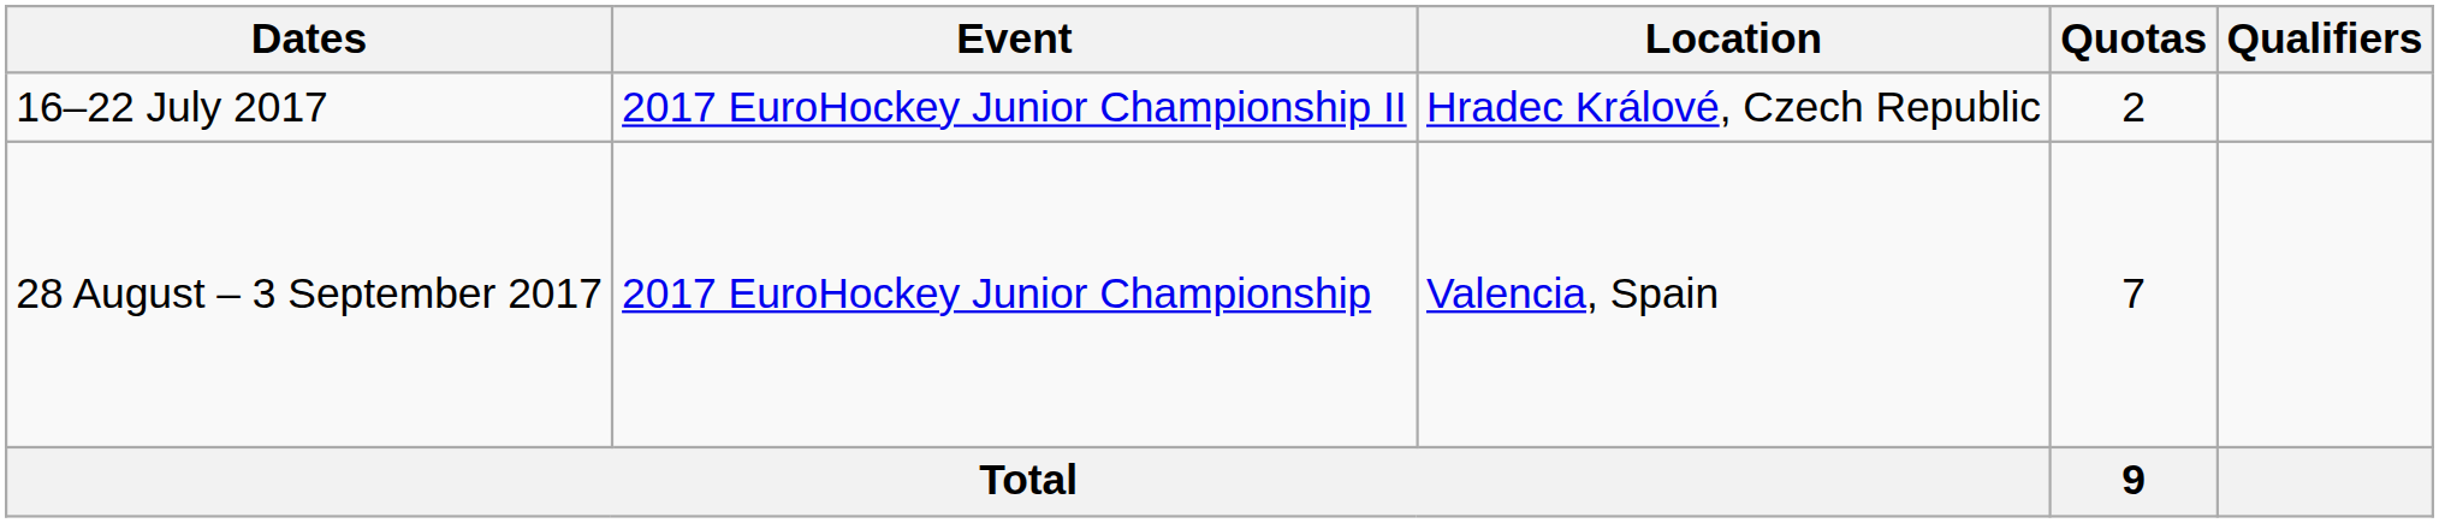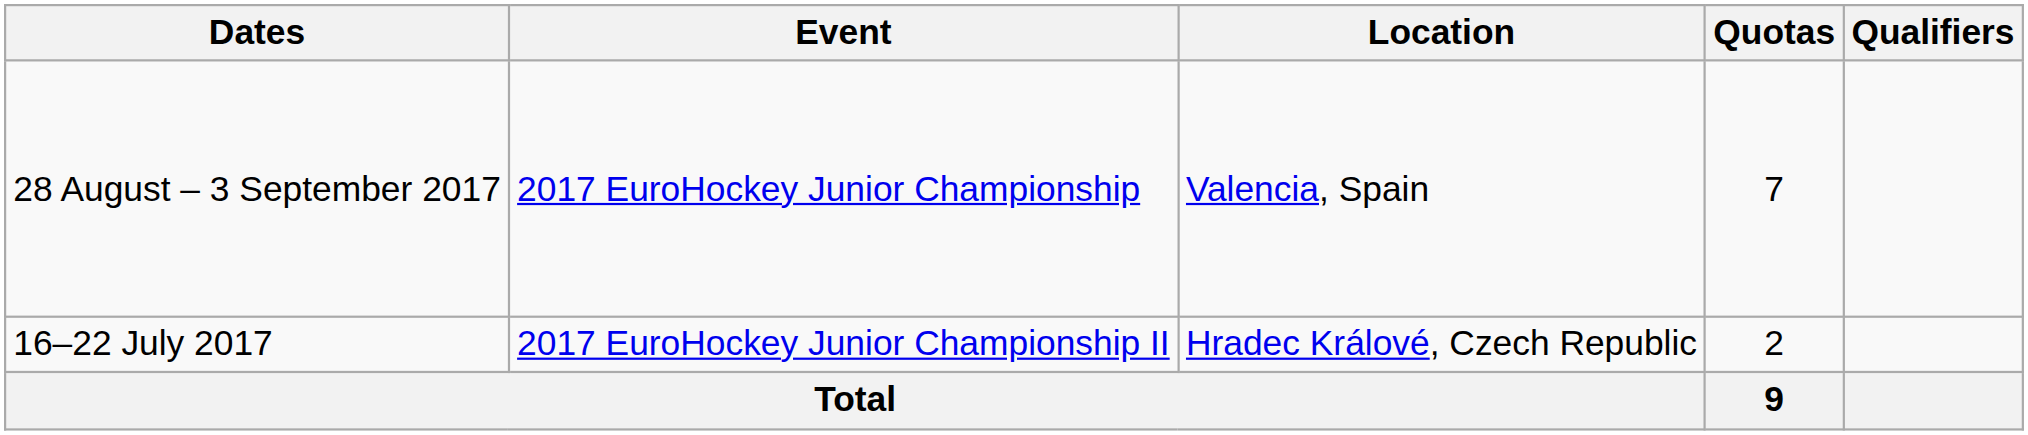 <table class="wikitable">
 <tr>
 <th>Dates</th>
 <th>Event</th>
 <th>Location</th>
 <th>Quotas</th>
 <th>Qualifiers</th>
 </tr>
 <tr>
+<td>28 August – 3 September 2017</td>
+<td><a href='#'>2017 EuroHockey Junior Championship</a></td>
+<td><a href='#'>Valencia</a>, Spain</td>
+<td align=center>7</td>
+<td><br><br><br><br><br><br></td>
+</tr>
+<tr>
 <td>16–22 July 2017</td>
 <td><a href='#'>2017 EuroHockey Junior Championship II</a></td>
 <td><a href='#'>Hradec Králové</a>, Czech Republic</td>
 <td align=center>2</td>
 <td><br></td>
 </tr>
 <tr>
-<td>28 August – 3 September 2017</td>
-<td><a href='#'>2017 EuroHockey Junior Championship</a></td>
-<td><a href='#'>Valencia</a>, Spain</td>
-<td align=center>7</td>
-<td><br><br><br><br><br><br></td>
-</tr>
-<tr>
 <th colspan=3>Total</th>
 <th>9</th>
 <th></th>
 </tr>
 </table>
